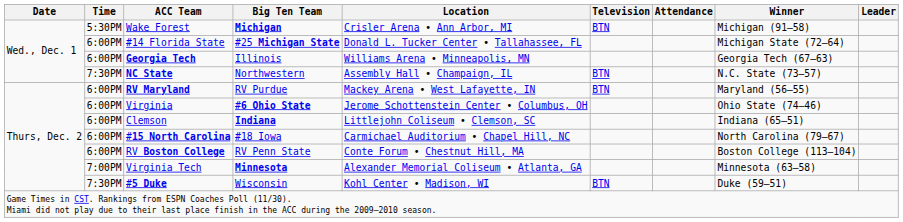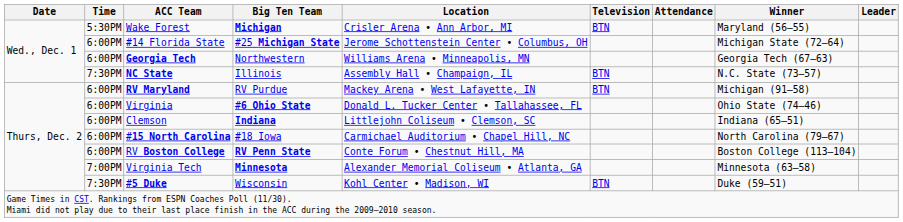 <table class="wikitable" style="font-size: 95%">
 <tr align="center">
 <th>Date</th>
 <th>Time</th>
 <th>ACC Team</th>
 <th>Big Ten Team</th>
 <th>Location</th>
 <th>Television</th>
 <th>Attendance</th>
 <th>Winner</th>
 <th>Leader</th>
 </tr>
 <tr>
 <td rowspan=4>Wed., Dec. 1</td>
 <td>5:30PM</td>
 <td><a href='#'>Wake Forest</a></td>
 <td><strong><a href='#'>Michigan</a></strong></td>
 <td><a href='#'>Crisler Arena</a> • <a href='#'>Ann Arbor, MI</a></td>
 <td><a href='#'>BTN</a></td>
 <td></td>
-<td>Michigan (91–58)</td>
+<td>Maryland (56–55)</td>
 <td></td>
 </tr>
 <tr>
 <td>6:00PM</td>
 <td><a href='#'>#14 Florida State</a></td>
 <td><a href='#'>#25 <strong>Michigan State</strong></a></td>
-<td><a href='#'>Donald L. Tucker Center</a> • <a href='#'>Tallahassee, FL</a></td>
+<td><a href='#'>Jerome Schottenstein Center</a> • <a href='#'>Columbus, OH</a></td>
 <td></td>
 <td></td>
 <td>Michigan State (72–64)</td>
 <td></td>
 </tr>
 <tr>
 <td>6:00PM</td>
 <td><strong><a href='#'>Georgia Tech</a></strong></td>
-<td><a href='#'>Illinois</a></td>
+<td><a href='#'>Northwestern</a></td>
 <td><a href='#'>Williams Arena</a> • <a href='#'>Minneapolis, MN</a></td>
 <td></td>
 <td></td>
 <td>Georgia Tech (67–63)</td>
 <td></td>
 </tr>
 <tr>
 <td>7:30PM</td>
 <td><strong><a href='#'>NC State</a></strong></td>
-<td><a href='#'>Northwestern</a></td>
+<td><a href='#'>Illinois</a></td>
 <td><a href='#'>Assembly Hall</a> • <a href='#'>Champaign, IL</a></td>
 <td><a href='#'>BTN</a></td>
 <td></td>
 <td>N.C. State (73–57)</td>
 <td></td>
 </tr>
 <tr>
 <td rowspan=7>Thurs, Dec. 2</td>
 <td>6:00PM</td>
 <td><strong><a href='#'>RV Maryland</a></strong></td>
 <td><a href='#'>RV Purdue</a></td>
 <td><a href='#'>Mackey Arena</a> • <a href='#'>West Lafayette, IN</a></td>
 <td><a href='#'>BTN</a></td>
 <td></td>
-<td>Maryland (56–55)</td>
+<td>Michigan (91–58)</td>
 <td></td>
 </tr>
 <tr>
 <td>6:00PM</td>
 <td><a href='#'>Virginia</a></td>
 <td><a href='#'>#<strong>6 Ohio State</strong></a></td>
-<td><a href='#'>Jerome Schottenstein Center</a> • <a href='#'>Columbus, OH</a></td>
+<td><a href='#'>Donald L. Tucker Center</a> • <a href='#'>Tallahassee, FL</a></td>
 <td></td>
 <td></td>
 <td>Ohio State (74–46)</td>
 <td></td>
 </tr>
 <tr>
 <td>6:00PM</td>
 <td><a href='#'>Clemson</a></td>
 <td><strong><a href='#'>Indiana</a></strong></td>
 <td><a href='#'>Littlejohn Coliseum</a> • <a href='#'>Clemson, SC</a></td>
 <td></td>
 <td></td>
 <td>Indiana (65–51)</td>
 <td></td>
 </tr>
 <tr>
 <td>6:00PM</td>
 <td><a href='#'>#<strong>15 North Carolina</strong></a></td>
 <td><a href='#'>#18 Iowa</a></td>
 <td><a href='#'>Carmichael Auditorium</a> • <a href='#'>Chapel Hill, NC</a></td>
 <td></td>
 <td></td>
 <td>North Carolina (79–67)</td>
 <td></td>
 </tr>
 <tr>
 <td>6:00PM</td>
 <td><a href='#'>RV <strong>Boston College</strong></a></td>
-<td><a href='#'>RV Penn State</a></td>
+<td><strong><a href='#'>RV Penn State</a></strong></td>
 <td><a href='#'>Conte Forum</a> • <a href='#'>Chestnut Hill, MA</a></td>
 <td></td>
 <td></td>
 <td>Boston College (113–104)</td>
 <td></td>
 </tr>
 <tr>
 <td>7:00PM</td>
 <td><a href='#'>Virginia Tech</a></td>
 <td><strong><a href='#'>Minnesota</a></strong></td>
 <td><a href='#'>Alexander Memorial Coliseum</a> • <a href='#'>Atlanta, GA</a></td>
 <td></td>
 <td></td>
 <td>Minnesota (63–58)</td>
 <td></td>
 </tr>
 <tr>
 <td>7:30PM</td>
 <td><a href='#'>#<strong>5 Duke</strong></a></td>
 <td><a href='#'>Wisconsin</a></td>
 <td><a href='#'>Kohl Center</a> • <a href='#'>Madison, WI</a></td>
 <td><a href='#'>BTN</a></td>
 <td></td>
 <td>Duke (59–51)</td>
 <td></td>
 </tr>
 <tr>
 <td colspan=9><small>Game Times in <a href='#'>CST</a>. Rankings from ESPN Coaches Poll (11/30). <br>Miami did not play due to their last place finish in the ACC during the 2009–2010 season.</small></td>
 </tr>
 </table>
